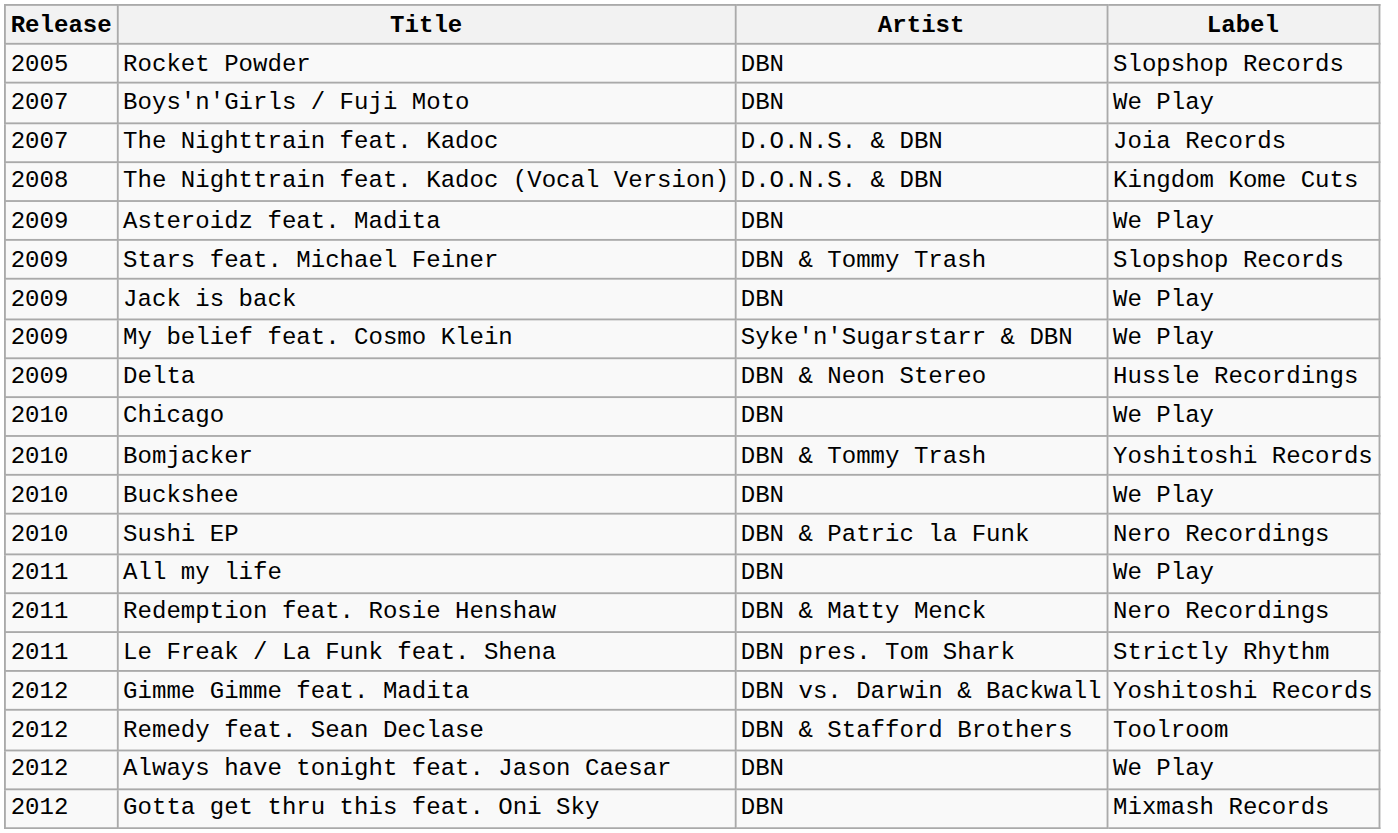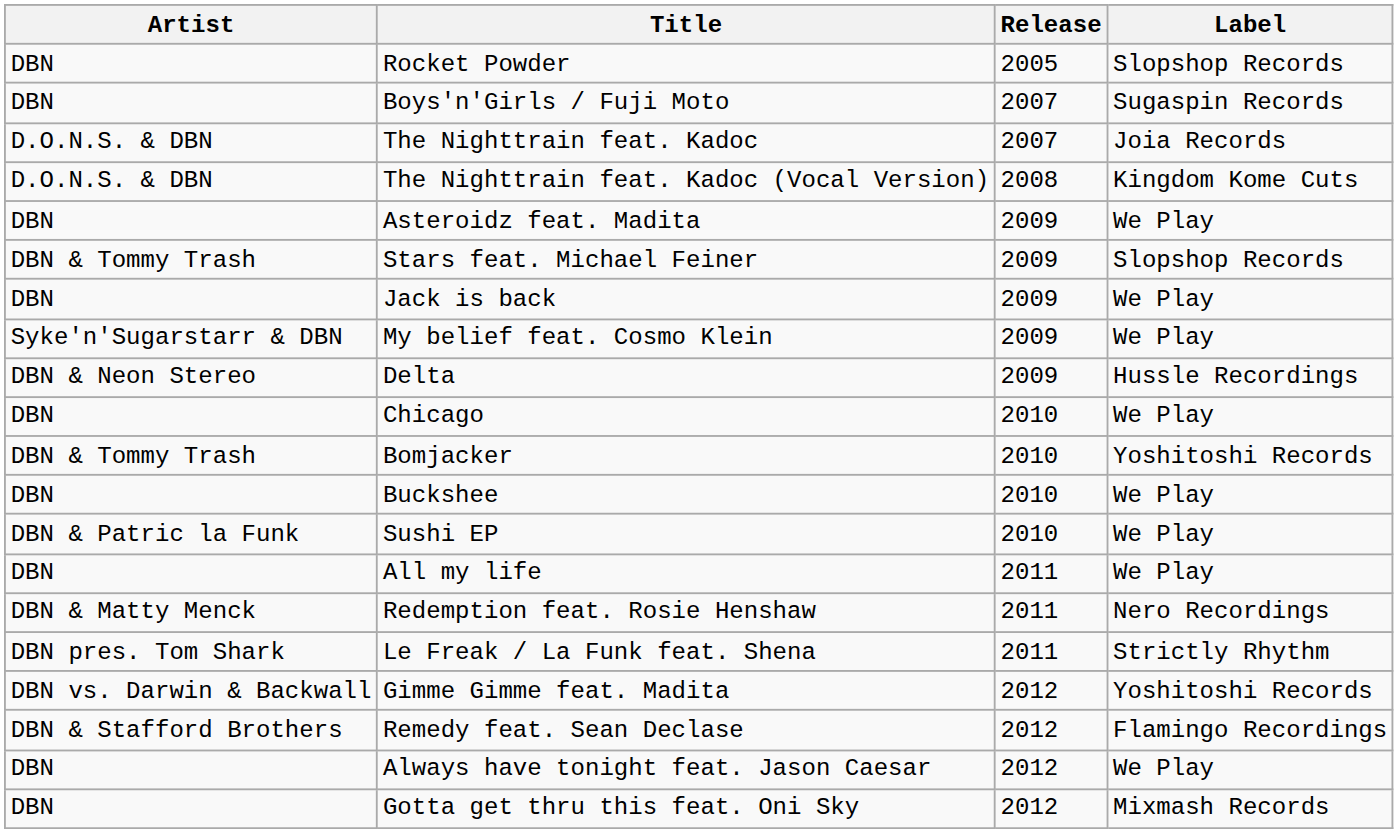 <table class="wikitable">
 <tr>
+<th>Artist</th>
+<th>Title</th>
 <th>Release</th>
-<th>Title</th>
-<th>Artist</th>
 <th>Label</th>
 </tr>
 <tr>
+<td>DBN</td>
+<td>Rocket Powder</td>
 <td>2005</td>
-<td>Rocket Powder</td>
-<td>DBN</td>
 <td>Slopshop Records</td>
 </tr>
 <tr>
+<td>DBN</td>
+<td>Boys'n'Girls / Fuji Moto</td>
 <td>2007</td>
-<td>Boys'n'Girls / Fuji Moto</td>
+<td>Sugaspin Records</td>
+</tr>
+<tr>
+<td>D.O.N.S. & DBN</td>
+<td>The Nighttrain feat. Kadoc</td>
+<td>2007</td>
+<td>Joia Records</td>
+</tr>
+<tr>
+<td>D.O.N.S. & DBN</td>
+<td>The Nighttrain feat. Kadoc (Vocal Version)</td>
+<td>2008</td>
+<td>Kingdom Kome Cuts</td>
+</tr>
+<tr>
 <td>DBN</td>
+<td>Asteroidz feat. Madita</td>
+<td>2009</td>
 <td>We Play</td>
 </tr>
 <tr>
-<td>2007</td>
-<td>The Nighttrain feat. Kadoc</td>
-<td>D.O.N.S. & DBN</td>
-<td>Joia Records</td>
+<td>DBN & Tommy Trash</td>
+<td>Stars feat. Michael Feiner</td>
+<td>2009</td>
+<td>Slopshop Records</td>
 </tr>
 <tr>
-<td>2008</td>
-<td>The Nighttrain feat. Kadoc (Vocal Version)</td>
-<td>D.O.N.S. & DBN</td>
-<td>Kingdom Kome Cuts</td>
-</tr>
-<tr>
+<td>DBN</td>
+<td>Jack is back</td>
 <td>2009</td>
-<td>Asteroidz feat. Madita</td>
-<td>DBN</td>
 <td>We Play</td>
 </tr>
 <tr>
+<td>Syke'n'Sugarstarr & DBN</td>
+<td>My belief feat. Cosmo Klein</td>
 <td>2009</td>
-<td>Stars feat. Michael Feiner</td>
-<td>DBN & Tommy Trash</td>
-<td>Slopshop Records</td>
-</tr>
-<tr>
-<td>2009</td>
-<td>Jack is back</td>
-<td>DBN</td>
 <td>We Play</td>
 </tr>
 <tr>
+<td>DBN & Neon Stereo</td>
+<td>Delta</td>
 <td>2009</td>
-<td>My belief feat. Cosmo Klein</td>
-<td>Syke'n'Sugarstarr & DBN</td>
+<td>Hussle Recordings</td>
+</tr>
+<tr>
+<td>DBN</td>
+<td>Chicago</td>
+<td>2010</td>
 <td>We Play</td>
 </tr>
 <tr>
-<td>2009</td>
-<td>Delta</td>
-<td>DBN & Neon Stereo</td>
-<td>Hussle Recordings</td>
+<td>DBN & Tommy Trash</td>
+<td>Bomjacker</td>
+<td>2010</td>
+<td>Yoshitoshi Records</td>
 </tr>
 <tr>
+<td>DBN</td>
+<td>Buckshee</td>
 <td>2010</td>
-<td>Chicago</td>
-<td>DBN</td>
 <td>We Play</td>
 </tr>
 <tr>
+<td>DBN & Patric la Funk</td>
+<td>Sushi EP</td>
 <td>2010</td>
-<td>Bomjacker</td>
-<td>DBN & Tommy Trash</td>
+<td>We Play</td>
+</tr>
+<tr>
+<td>DBN</td>
+<td>All my life</td>
+<td>2011</td>
+<td>We Play</td>
+</tr>
+<tr>
+<td>DBN & Matty Menck</td>
+<td>Redemption feat. Rosie Henshaw</td>
+<td>2011</td>
+<td>Nero Recordings</td>
+</tr>
+<tr>
+<td>DBN pres. Tom Shark</td>
+<td>Le Freak / La Funk feat. Shena</td>
+<td>2011</td>
+<td>Strictly Rhythm</td>
+</tr>
+<tr>
+<td>DBN vs. Darwin & Backwall</td>
+<td>Gimme Gimme feat. Madita</td>
+<td>2012</td>
 <td>Yoshitoshi Records</td>
 </tr>
 <tr>
-<td>2010</td>
-<td>Buckshee</td>
+<td>DBN & Stafford Brothers</td>
+<td>Remedy feat. Sean Declase</td>
+<td>2012</td>
+<td>Flamingo Recordings</td>
+</tr>
+<tr>
 <td>DBN</td>
+<td>Always have tonight feat. Jason Caesar</td>
+<td>2012</td>
 <td>We Play</td>
 </tr>
 <tr>
-<td>2010</td>
-<td>Sushi EP</td>
-<td>DBN & Patric la Funk</td>
-<td>Nero Recordings</td>
-</tr>
-<tr>
-<td>2011</td>
-<td>All my life</td>
 <td>DBN</td>
-<td>We Play</td>
-</tr>
-<tr>
-<td>2011</td>
-<td>Redemption feat. Rosie Henshaw</td>
-<td>DBN & Matty Menck</td>
-<td>Nero Recordings</td>
-</tr>
-<tr>
-<td>2011</td>
-<td>Le Freak / La Funk feat. Shena</td>
-<td>DBN pres. Tom Shark</td>
-<td>Strictly Rhythm</td>
-</tr>
-<tr>
+<td>Gotta get thru this feat. Oni Sky</td>
 <td>2012</td>
-<td>Gimme Gimme feat. Madita</td>
-<td>DBN vs. Darwin & Backwall</td>
-<td>Yoshitoshi Records</td>
-</tr>
-<tr>
-<td>2012</td>
-<td>Remedy feat. Sean Declase</td>
-<td>DBN & Stafford Brothers</td>
-<td>Toolroom</td>
-</tr>
-<tr>
-<td>2012</td>
-<td>Always have tonight feat. Jason Caesar</td>
-<td>DBN</td>
-<td>We Play</td>
-</tr>
-<tr>
-<td>2012</td>
-<td>Gotta get thru this feat. Oni Sky</td>
-<td>DBN</td>
 <td>Mixmash Records</td>
 </tr>
 </table>
